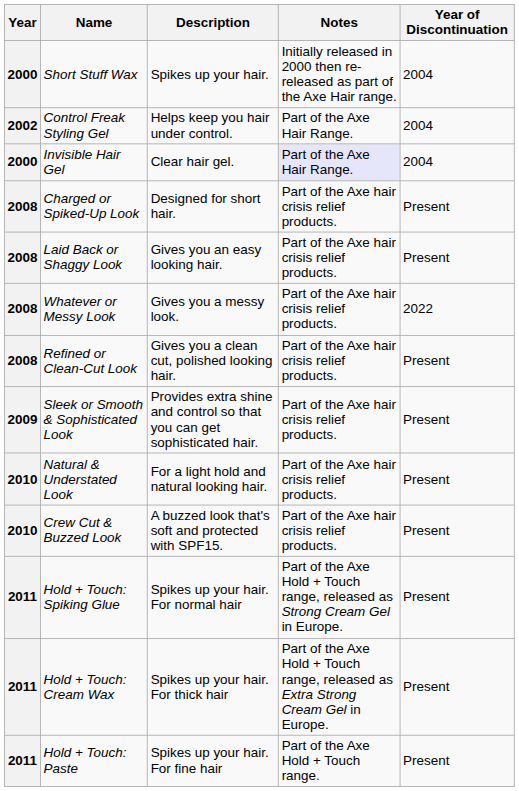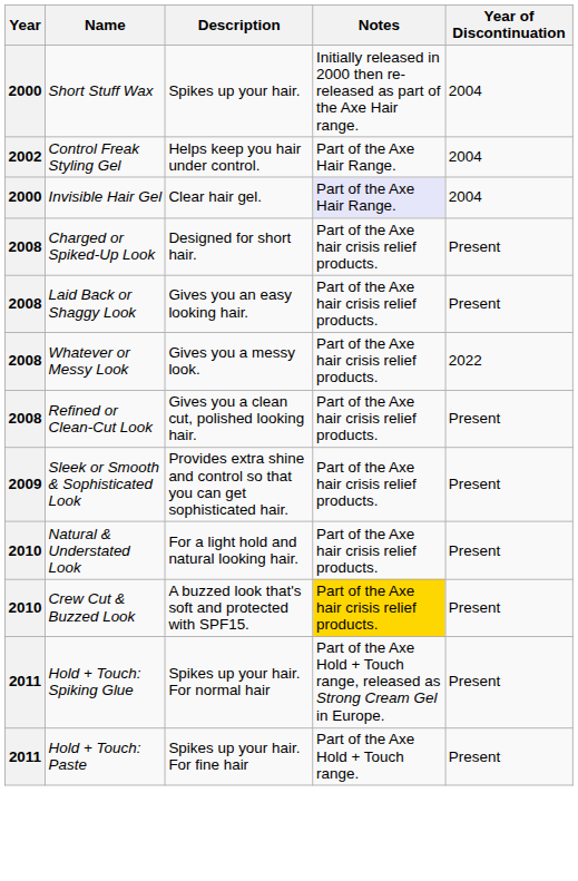 <table class="wikitable">
 <tr>
 <th>Year</th>
 <th>Name</th>
 <th>Description</th>
 <th>Notes</th>
 <th>Year of Discontinuation</th>
 </tr>
 <tr>
 <th>2000</th>
 <td><em>Short Stuff Wax</em></td>
 <td>Spikes up your hair.</td>
 <td>Initially released in 2000 then re-released as part of the Axe Hair range.</td>
 <td>2004</td>
 </tr>
 <tr>
 <th>2002</th>
 <td><em>Control Freak Styling Gel</em></td>
 <td>Helps keep you hair under control.</td>
 <td>Part of the Axe Hair Range.</td>
 <td>2004</td>
 </tr>
 <tr>
 <th>2000</th>
 <td><em>Invisible Hair Gel</em></td>
 <td>Clear hair gel.</td>
 <td style="background: lavender;">Part of the Axe Hair Range.</td>
 <td>2004</td>
 </tr>
 <tr>
 <th>2008</th>
 <td><em>Charged or Spiked-Up Look</em></td>
 <td>Designed for short hair.</td>
 <td>Part of the Axe hair crisis relief products.</td>
 <td>Present</td>
 </tr>
 <tr>
 <th>2008</th>
 <td><em>Laid Back or Shaggy Look</em></td>
 <td>Gives you an easy looking hair.</td>
 <td>Part of the Axe hair crisis relief products.</td>
 <td>Present</td>
 </tr>
 <tr>
 <th>2008</th>
 <td><em>Whatever or Messy Look</em></td>
 <td>Gives you a messy look.</td>
 <td>Part of the Axe hair crisis relief products.</td>
 <td>2022</td>
 </tr>
 <tr>
 <th>2008</th>
 <td><em>Refined or Clean-Cut Look</em></td>
 <td>Gives you a clean cut, polished looking hair.</td>
 <td>Part of the Axe hair crisis relief products.</td>
 <td>Present</td>
 </tr>
 <tr>
 <th>2009</th>
 <td><em>Sleek or Smooth & Sophisticated Look</em></td>
 <td>Provides extra shine and control so that you can get sophisticated hair.</td>
 <td>Part of the Axe hair crisis relief products.</td>
 <td>Present</td>
 </tr>
 <tr>
 <th>2010</th>
 <td><em>Natural & Understated Look</em></td>
 <td>For a light hold and natural looking hair.</td>
 <td>Part of the Axe hair crisis relief products.</td>
 <td>Present</td>
 </tr>
 <tr>
 <th>2010</th>
 <td><em>Crew Cut & Buzzed Look</em></td>
 <td>A buzzed look that's soft and protected with SPF15.</td>
-<td>Part of the Axe hair crisis relief products.</td>
+<td style="background: gold;">Part of the Axe hair crisis relief products.</td>
 <td>Present</td>
 </tr>
 <tr>
 <th>2011</th>
 <td><em>Hold + Touch: Spiking Glue</em></td>
 <td>Spikes up your hair. For normal hair</td>
 <td>Part of the Axe Hold + Touch range, released as <em>Strong Cream Gel</em> in Europe.</td>
 <td>Present</td>
 </tr>
 <tr>
 <th>2011</th>
-<td><em>Hold + Touch: Cream Wax</em></td>
-<td>Spikes up your hair. For thick hair</td>
-<td>Part of the Axe Hold + Touch range, released as <em>Extra Strong Cream Gel</em> in Europe.</td>
-<td>Present</td>
-</tr>
-<tr>
-<th>2011</th>
 <td><em>Hold + Touch: Paste</em></td>
 <td>Spikes up your hair. For fine hair</td>
 <td>Part of the Axe Hold + Touch range.</td>
 <td>Present</td>
 </tr>
 </table>
